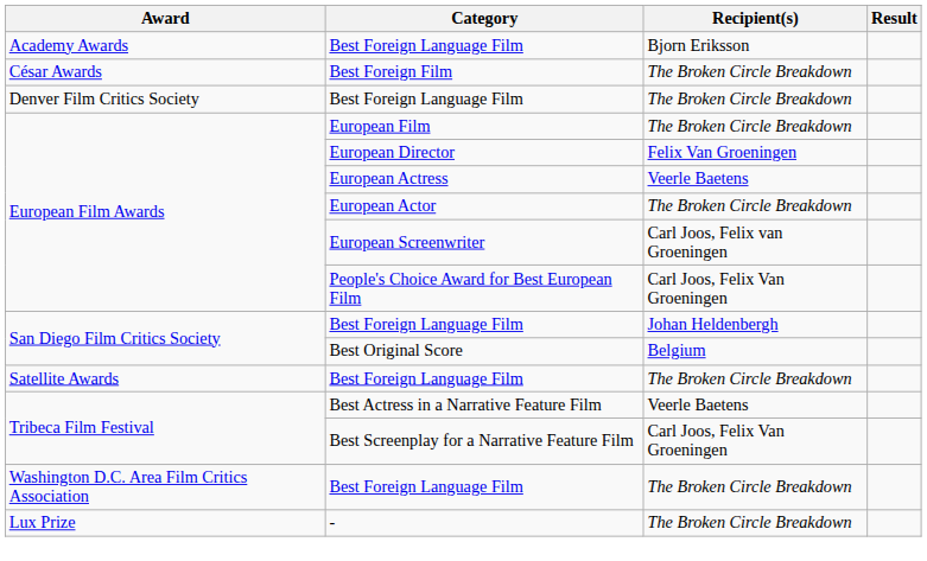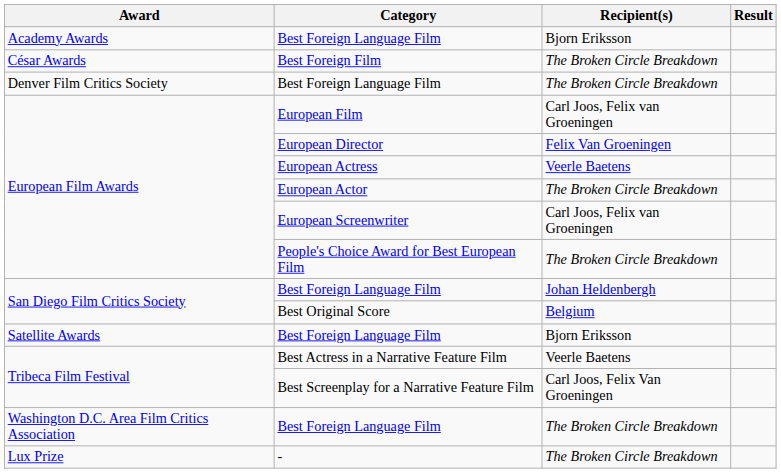 <table class="wikitable plainrowheaders sortable">
 <tr>
 <th>Award</th>
 <th>Category</th>
 <th>Recipient(s)</th>
 <th>Result</th>
 </tr>
 <tr>
 <td><a href='#'>Academy Awards</a></td>
 <td><a href='#'>Best Foreign Language Film</a></td>
 <td>Bjorn Eriksson</td>
 <td></td>
 </tr>
 <tr>
 <td><a href='#'>César Awards</a></td>
 <td><a href='#'>Best Foreign Film</a></td>
 <td><em>The Broken Circle Breakdown</em></td>
 <td></td>
 </tr>
 <tr>
 <td>Denver Film Critics Society</td>
 <td>Best Foreign Language Film</td>
 <td><em>The Broken Circle Breakdown</em></td>
 <td></td>
 </tr>
 <tr>
 <td rowspan="6"><a href='#'>European Film Awards</a></td>
 <td><a href='#'>European Film</a></td>
-<td><em>The Broken Circle Breakdown</em></td>
+<td>Carl Joos, Felix van Groeningen</td>
 <td></td>
 </tr>
 <tr>
 <td><a href='#'>European Director</a></td>
 <td><a href='#'>Felix Van Groeningen</a></td>
 <td></td>
 </tr>
 <tr>
 <td><a href='#'>European Actress</a></td>
 <td><a href='#'>Veerle Baetens</a></td>
 <td></td>
 </tr>
 <tr>
 <td><a href='#'>European Actor</a></td>
 <td><em>The Broken Circle Breakdown</em></td>
 <td></td>
 </tr>
 <tr>
 <td><a href='#'>European Screenwriter</a></td>
 <td>Carl Joos, Felix van Groeningen</td>
 <td></td>
 </tr>
 <tr>
 <td><a href='#'>People's Choice Award for Best European Film</a></td>
-<td>Carl Joos, Felix Van Groeningen</td>
+<td><em>The Broken Circle Breakdown</em></td>
 <td></td>
 </tr>
 <tr>
 <td rowspan="2"><a href='#'>San Diego Film Critics Society</a></td>
 <td><a href='#'>Best Foreign Language Film</a></td>
 <td><a href='#'>Johan Heldenbergh</a></td>
 <td></td>
 </tr>
 <tr>
 <td>Best Original Score</td>
 <td><a href='#'>Belgium</a></td>
 <td></td>
 </tr>
 <tr>
 <td><a href='#'>Satellite Awards</a></td>
 <td><a href='#'>Best Foreign Language Film</a></td>
-<td><em>The Broken Circle Breakdown</em></td>
+<td>Bjorn Eriksson</td>
 <td></td>
 </tr>
 <tr>
 <td rowspan="2"><a href='#'>Tribeca Film Festival</a></td>
 <td>Best Actress in a Narrative Feature Film</td>
 <td>Veerle Baetens</td>
 <td></td>
 </tr>
 <tr>
 <td>Best Screenplay for a Narrative Feature Film</td>
 <td>Carl Joos, Felix Van Groeningen</td>
 <td></td>
 </tr>
 <tr>
 <td><a href='#'>Washington D.C. Area Film Critics Association</a></td>
 <td><a href='#'>Best Foreign Language Film</a></td>
 <td><em>The Broken Circle Breakdown</em></td>
 <td></td>
 </tr>
 <tr>
 <td><a href='#'>Lux Prize</a></td>
 <td>-</td>
 <td><em>The Broken Circle Breakdown</em></td>
 <td></td>
 </tr>
 </table>
